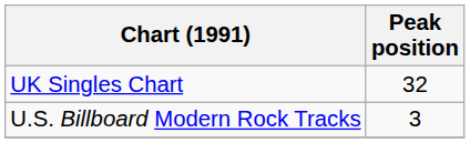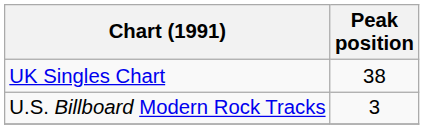 <table class="wikitable sortable">
 <tr>
 <th>Chart (1991)</th>
 <th>Peak<br>position</th>
 </tr>
 <tr>
 <td><a href='#'>UK Singles Chart</a></td>
-<td style="text-align:center;">32</td>
+<td style="text-align:center;">38</td>
 </tr>
 <tr>
 <td>U.S. <em>Billboard</em> <a href='#'>Modern Rock Tracks</a></td>
 <td align="center">3</td>
 </tr>
 <tr>
 </tr>
 </table>
